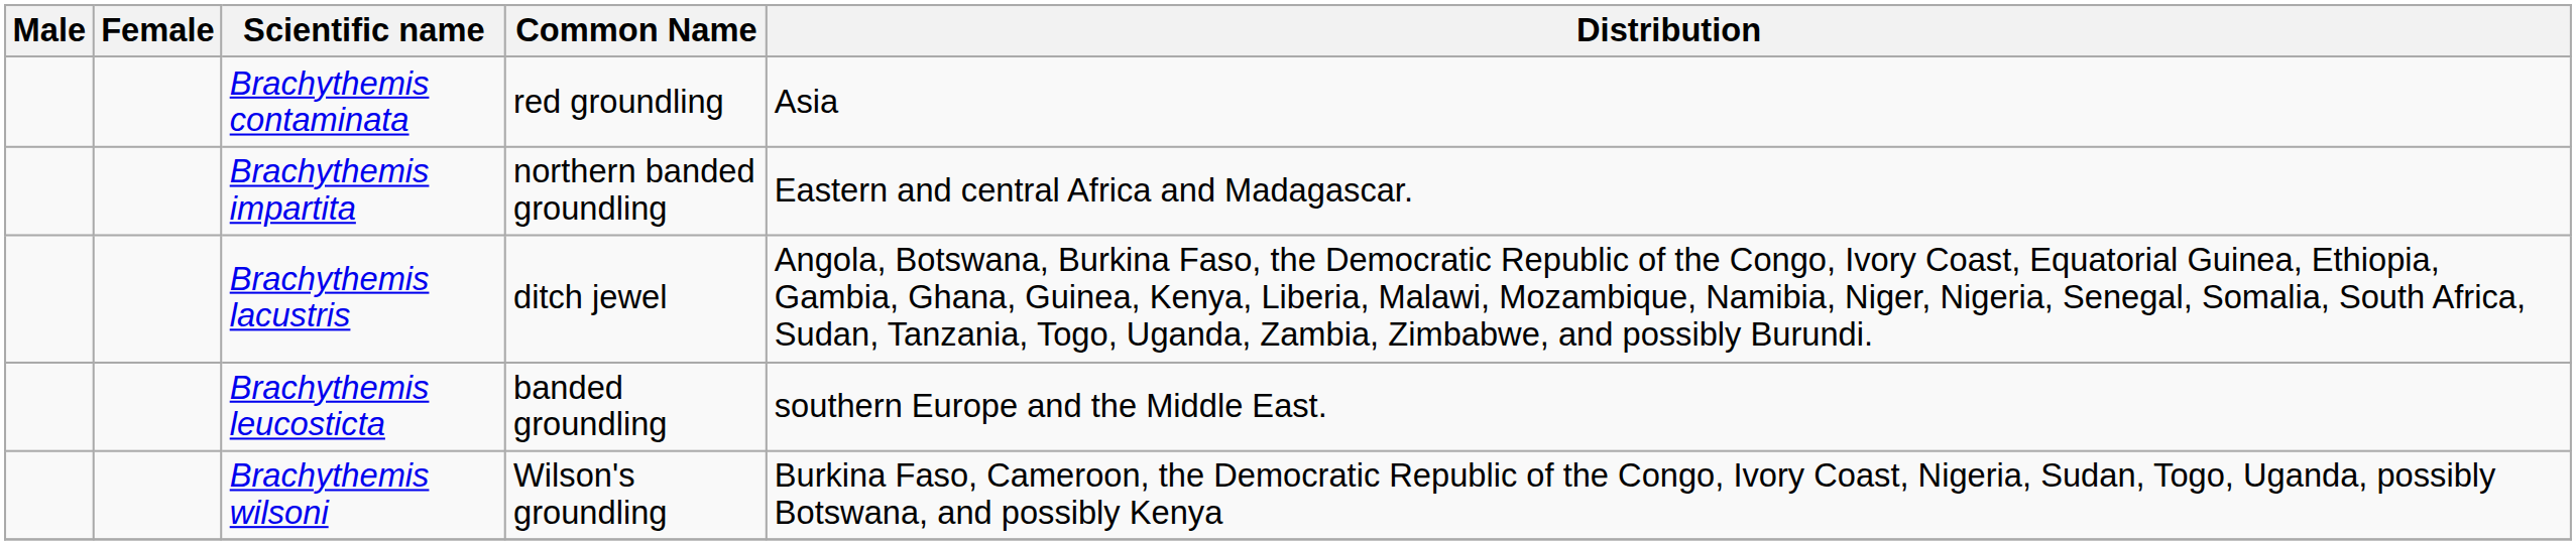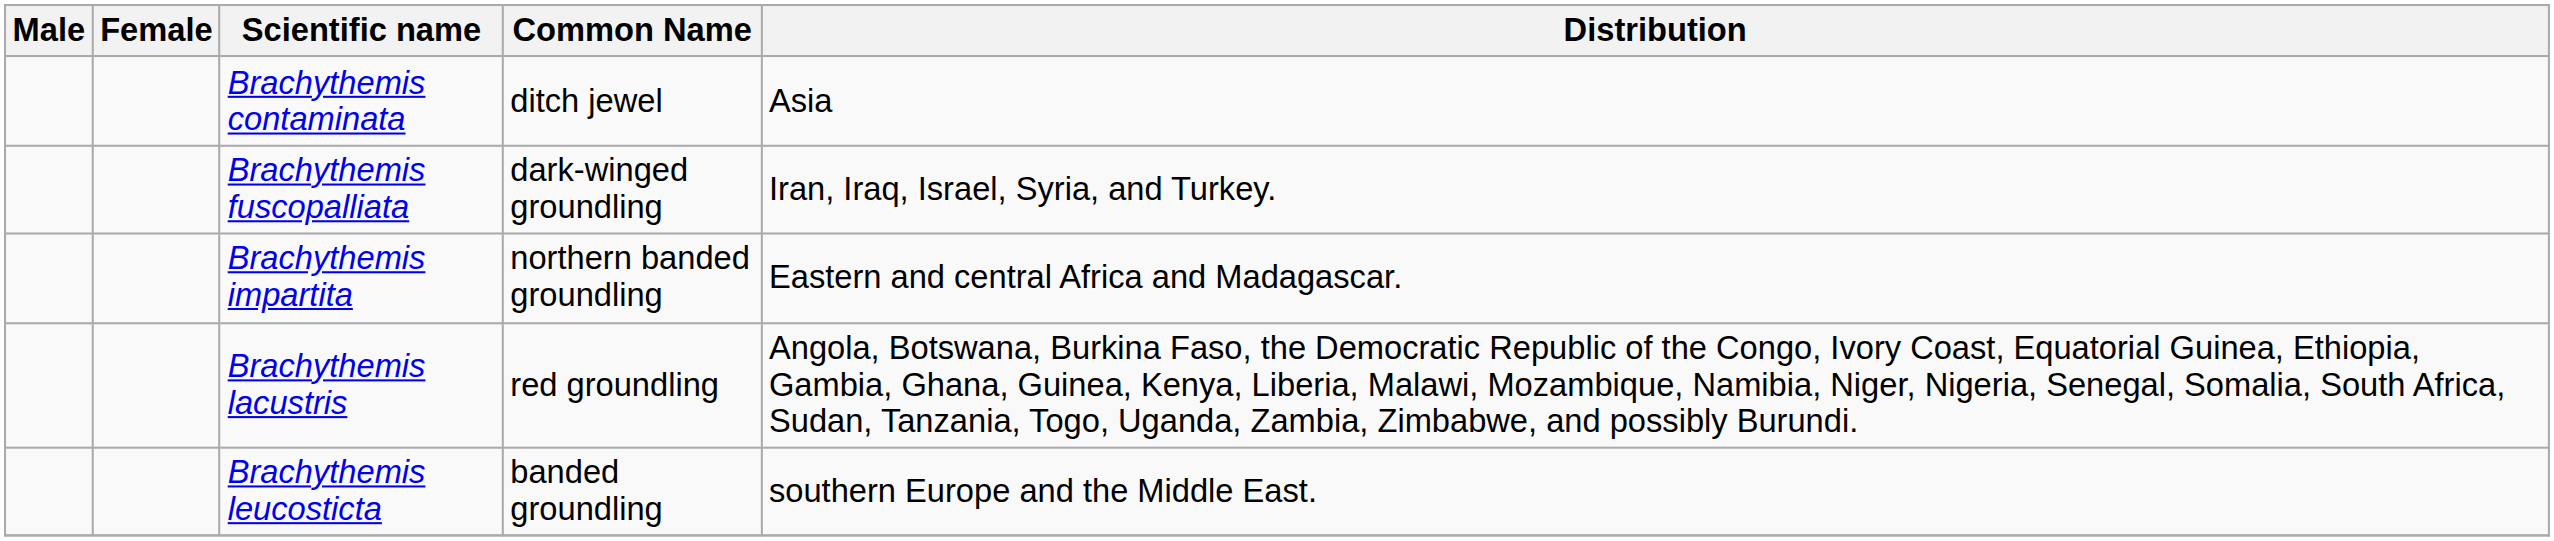 <table class="wikitable">
 <tr>
 <th>Male</th>
 <th>Female</th>
 <th>Scientific name</th>
 <th>Common Name</th>
 <th>Distribution</th>
 </tr>
 <tr>
 <td></td>
 <td></td>
 <td><em><a href='#'>Brachythemis contaminata</a></em> </td>
-<td>red groundling</td>
+<td>ditch jewel</td>
 <td>Asia</td>
+</tr>
+<tr>
+<td></td>
+<td></td>
+<td><em><a href='#'>Brachythemis fuscopalliata</a></em> </td>
+<td>dark-winged groundling</td>
+<td>Iran, Iraq, Israel, Syria, and Turkey.</td>
 </tr>
 <tr>
 <td></td>
 <td></td>
 <td><em><a href='#'>Brachythemis impartita</a></em> </td>
 <td>northern banded groundling</td>
 <td>Eastern and central Africa and Madagascar.</td>
 </tr>
 <tr>
 <td></td>
 <td></td>
 <td><em><a href='#'>Brachythemis lacustris</a></em> </td>
-<td>ditch jewel</td>
+<td>red groundling</td>
 <td>Angola, Botswana, Burkina Faso, the Democratic Republic of the Congo, Ivory Coast, Equatorial Guinea, Ethiopia, Gambia, Ghana, Guinea, Kenya, Liberia, Malawi, Mozambique, Namibia, Niger, Nigeria, Senegal, Somalia, South Africa, Sudan, Tanzania, Togo, Uganda, Zambia, Zimbabwe, and possibly Burundi.</td>
 </tr>
 <tr>
 <td></td>
 <td></td>
 <td><em><a href='#'>Brachythemis leucosticta</a></em> </td>
 <td>banded groundling</td>
 <td>southern Europe and the Middle East.</td>
 </tr>
 <tr>
-<td></td>
-<td></td>
-<td><em><a href='#'>Brachythemis wilsoni</a></em> </td>
-<td>Wilson's groundling</td>
-<td>Burkina Faso, Cameroon, the Democratic Republic of the Congo, Ivory Coast, Nigeria, Sudan, Togo, Uganda, possibly Botswana, and possibly Kenya</td>
-</tr>
-<tr>
 </tr>
 </table>
